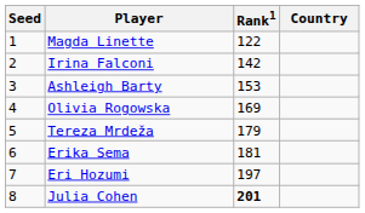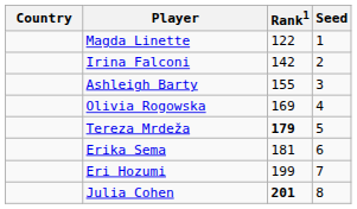 <table class="sortable wikitable">
 <tr>
-<th>Seed</th>
+<th width="70">Country</th>
 <th width="175">Player</th>
 <th>Rank<sup>1</sup></th>
-<th width="70">Country</th>
+<th>Seed</th>
 </tr>
 <tr>
-<td>1</td>
+<td></td>
 <td><a href='#'>Magda Linette</a></td>
 <td>122</td>
-<td></td>
+<td>1</td>
 </tr>
 <tr>
-<td>2</td>
+<td></td>
 <td><a href='#'>Irina Falconi</a></td>
 <td>142</td>
-<td></td>
+<td>2</td>
 </tr>
 <tr>
+<td></td>
+<td><a href='#'>Ashleigh Barty</a></td>
+<td>155</td>
 <td>3</td>
-<td><a href='#'>Ashleigh Barty</a></td>
-<td>153</td>
-<td></td>
 </tr>
 <tr>
-<td>4</td>
+<td></td>
 <td><a href='#'>Olivia Rogowska</a></td>
 <td>169</td>
-<td></td>
+<td>4</td>
 </tr>
 <tr>
+<td></td>
+<td><a href='#'>Tereza Mrdeža</a></td>
+<td><strong>179</strong></td>
 <td>5</td>
-<td><a href='#'>Tereza Mrdeža</a></td>
-<td>179</td>
-<td></td>
 </tr>
 <tr>
-<td>6</td>
+<td></td>
 <td><a href='#'>Erika Sema</a></td>
 <td>181</td>
-<td></td>
+<td>6</td>
 </tr>
 <tr>
+<td></td>
+<td><a href='#'>Eri Hozumi</a></td>
+<td>199</td>
 <td>7</td>
-<td><a href='#'>Eri Hozumi</a></td>
-<td>197</td>
-<td></td>
 </tr>
 <tr>
-<td>8</td>
+<td></td>
 <td><a href='#'>Julia Cohen</a></td>
 <td><strong>201</strong></td>
-<td></td>
+<td>8</td>
 </tr>
 </table>
